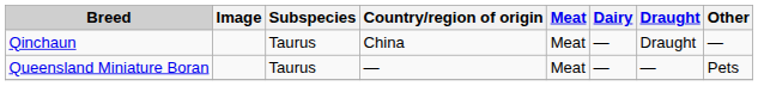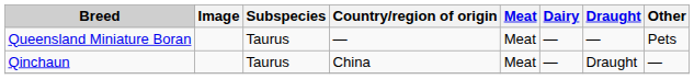 <table class="wikitable sortable">
 <tr>
 <th style="background-color:#cfcfcf;">Breed</th>
 <th>Image</th>
 <th>Subspecies</th>
 <th>Country/region of origin</th>
 <th><a href='#'>Meat</a></th>
 <th><a href='#'>Dairy</a></th>
 <th><a href='#'>Draught</a></th>
 <th>Other</th>
 </tr>
 <tr>
+<td><a href='#'>Queensland Miniature Boran</a></td>
+<td></td>
+<td>Taurus</td>
+<td>—</td>
+<td>Meat</td>
+<td>—</td>
+<td>—</td>
+<td>Pets</td>
+</tr>
+<tr>
 <td><a href='#'>Qinchaun</a></td>
 <td></td>
 <td>Taurus</td>
 <td>China</td>
 <td>Meat</td>
 <td>—</td>
 <td>Draught</td>
 <td>—</td>
 </tr>
-<tr>
-<td><a href='#'>Queensland Miniature Boran</a></td>
-<td></td>
-<td>Taurus</td>
-<td>—</td>
-<td>Meat</td>
-<td>—</td>
-<td>—</td>
-<td>Pets</td>
-</tr>
 <tr class="sortbottom">
 </tr>
 </table>
